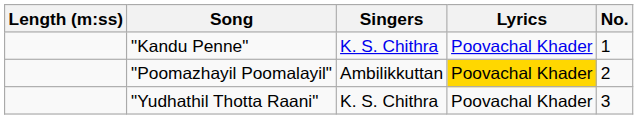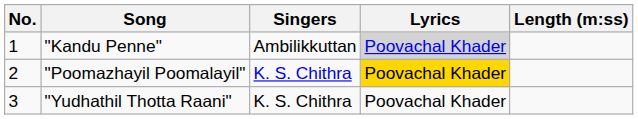 <table class="wikitable" style="font-size:95%;">
 <tr>
-<th>Length (m:ss)</th>
+<th>No.</th>
 <th>Song</th>
 <th>Singers</th>
 <th>Lyrics</th>
-<th>No.</th>
+<th>Length (m:ss)</th>
 </tr>
 <tr>
+<td>1</td>
+<td>"Kandu Penne"</td>
+<td>Ambilikkuttan</td>
+<td style="background: lightgrey;"><a href='#'>Poovachal Khader</a></td>
 <td></td>
-<td>"Kandu Penne"</td>
-<td><a href='#'>K. S. Chithra</a></td>
-<td><a href='#'>Poovachal Khader</a></td>
-<td>1</td>
 </tr>
 <tr>
+<td>2</td>
+<td>"Poomazhayil Poomalayil"</td>
+<td><a href='#'>K. S. Chithra</a></td>
+<td style="background: gold;">Poovachal Khader</td>
 <td></td>
-<td>"Poomazhayil Poomalayil"</td>
-<td>Ambilikkuttan</td>
-<td style="background: gold;">Poovachal Khader</td>
-<td>2</td>
 </tr>
 <tr>
-<td></td>
+<td>3</td>
 <td>"Yudhathil Thotta Raani"</td>
 <td>K. S. Chithra</td>
 <td>Poovachal Khader</td>
-<td>3</td>
+<td></td>
 </tr>
 </table>
